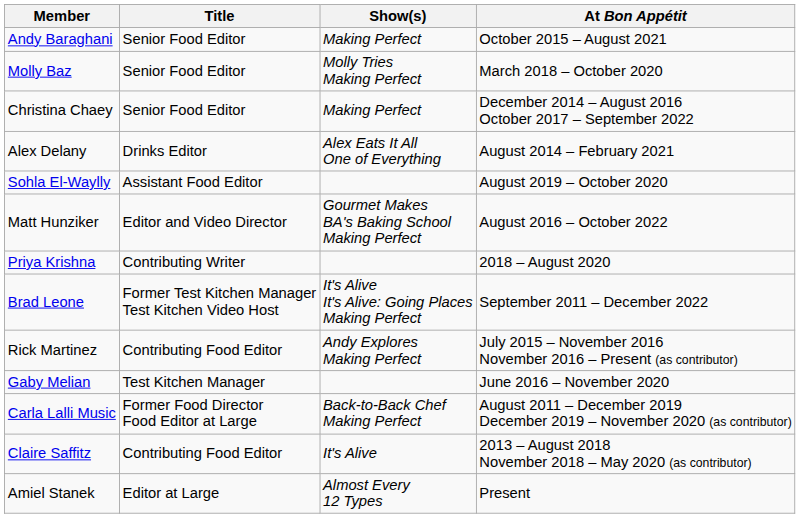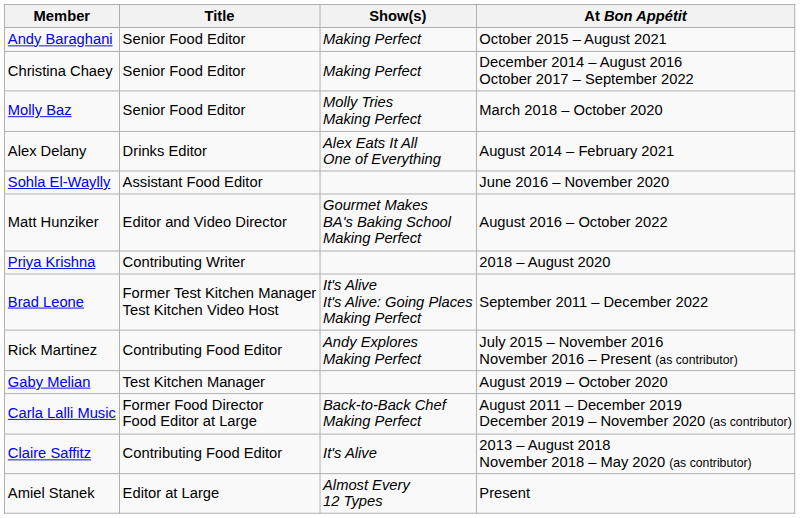 <table class="wikitable">
 <tr>
 <th style="font-weight:bold;">Member</th>
 <th style="font-weight:bold;">Title</th>
 <th style="font-weight:bold;">Show(s)</th>
 <th style="font-weight:bold;">At <em>Bon Appétit</em></th>
 </tr>
 <tr>
 <td><a href='#'>Andy Baraghani</a></td>
 <td>Senior Food Editor</td>
 <td><em>Making Perfect</em></td>
 <td>October 2015 – August 2021</td>
 </tr>
 <tr>
+<td>Christina Chaey</td>
+<td>Senior Food Editor</td>
+<td><em>Making Perfect</em></td>
+<td>December 2014 – August 2016<br>October 2017 – September 2022</td>
+</tr>
+<tr>
 <td><a href='#'>Molly Baz</a></td>
 <td>Senior Food Editor</td>
 <td><em>Molly Tries</em><br><em>Making Perfect</em></td>
 <td>March 2018 –  October 2020</td>
-</tr>
-<tr>
-<td>Christina Chaey</td>
-<td>Senior Food Editor</td>
-<td><em>Making Perfect</em></td>
-<td>December 2014 – August 2016<br>October 2017 – September 2022</td>
 </tr>
 <tr>
 <td>Alex Delany</td>
 <td>Drinks Editor</td>
 <td><em>Alex Eats It All</em><br><em>One of Everything</em></td>
 <td>August 2014 – February 2021</td>
 </tr>
 <tr>
 <td><a href='#'>Sohla El-Waylly</a></td>
 <td>Assistant Food Editor</td>
 <td></td>
-<td>August 2019 – October 2020</td>
+<td>June 2016 – November 2020</td>
 </tr>
 <tr>
 <td>Matt Hunziker</td>
 <td>Editor and Video Director</td>
 <td><em>Gourmet Makes</em><br><em>BA's Baking School</em><br><em>Making Perfect</em></td>
 <td>August 2016 – October 2022</td>
 </tr>
 <tr>
 <td><a href='#'>Priya Krishna</a></td>
 <td>Contributing Writer</td>
 <td></td>
 <td>2018 – August 2020</td>
 </tr>
 <tr>
 <td><a href='#'>Brad Leone</a></td>
 <td>Former Test Kitchen Manager<br>Test Kitchen Video Host</td>
 <td><em>It's Alive</em><br><em>It's Alive: Going Places</em><br><em>Making Perfect</em></td>
 <td>September 2011 – December 2022</td>
 </tr>
 <tr>
 <td>Rick Martinez</td>
 <td>Contributing Food Editor</td>
 <td><em>Andy Explores</em><br><em>Making Perfect</em></td>
 <td>July 2015 – November 2016<br>November 2016 – Present <small>(as contributor)</small></td>
 </tr>
 <tr>
 <td><a href='#'>Gaby Melian</a></td>
 <td>Test Kitchen Manager</td>
 <td></td>
-<td>June 2016 – November 2020</td>
+<td>August 2019 – October 2020</td>
 </tr>
 <tr>
 <td><a href='#'>Carla Lalli Music</a></td>
 <td>Former Food Director<br>Food Editor at Large</td>
 <td><em>Back-to-Back Chef</em><br><em>Making Perfect</em></td>
 <td>August 2011 – December 2019<br>December 2019 – November 2020 <small>(as contributor)</small></td>
 </tr>
 <tr>
 <td><a href='#'>Claire Saffitz</a></td>
 <td>Contributing Food Editor</td>
 <td><em>It's Alive</em></td>
 <td>2013 – August 2018<br>November 2018 – May 2020 <small>(as contributor)</small></td>
 </tr>
 <tr>
 <td>Amiel Stanek</td>
 <td>Editor at Large</td>
 <td><em>Almost Every</em><br><em>12 Types</em></td>
 <td>Present</td>
 </tr>
 </table>
